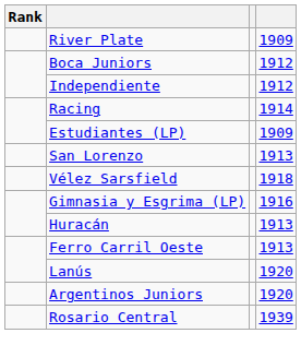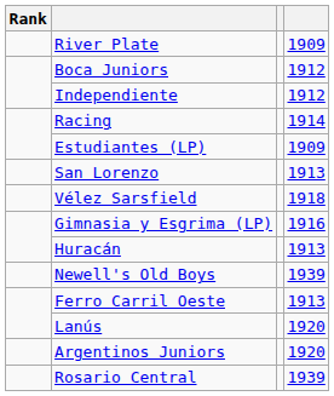 <table class="wikitable sortable">
 <tr>
 <th>Rank</th>
 <th width=></th>
 <th width=></th>
 <th width=></th>
 </tr>
 <tr>
 <td></td>
 <td><a href='#'>River Plate</a></td>
 <td></td>
 <td><a href='#'>1909</a></td>
 </tr>
 <tr>
 <td rowspan="2"></td>
 <td><a href='#'>Boca Juniors</a></td>
 <td></td>
 <td><a href='#'>1912</a></td>
 </tr>
 <tr>
 <td><a href='#'>Independiente</a></td>
 <td></td>
 <td><a href='#'>1912</a></td>
 </tr>
 <tr>
 <td rowspan="2"></td>
 <td><a href='#'>Racing</a></td>
 <td></td>
 <td><a href='#'>1914</a></td>
 </tr>
 <tr>
 <td><a href='#'>Estudiantes (LP)</a></td>
 <td></td>
 <td><a href='#'>1909</a></td>
 </tr>
 <tr>
 <td></td>
 <td><a href='#'>San Lorenzo</a></td>
 <td></td>
 <td><a href='#'>1913</a></td>
 </tr>
 <tr>
 <td></td>
 <td><a href='#'>Vélez Sarsfield</a></td>
 <td></td>
 <td><a href='#'>1918</a></td>
 </tr>
 <tr>
 <td rowspan="2"></td>
 <td><a href='#'>Gimnasia y Esgrima (LP)</a></td>
 <td></td>
 <td><a href='#'>1916</a></td>
 </tr>
 <tr>
 <td><a href='#'>Huracán</a></td>
 <td></td>
 <td><a href='#'>1913</a></td>
 </tr>
 <tr>
+<td></td>
+<td><a href='#'>Newell's Old Boys</a></td>
+<td></td>
+<td><a href='#'>1939</a></td>
+</tr>
+<tr>
 <td rowspan=2></td>
 <td><a href='#'>Ferro Carril Oeste</a></td>
 <td></td>
 <td><a href='#'>1913</a></td>
 </tr>
 <tr>
 <td><a href='#'>Lanús</a></td>
 <td></td>
 <td><a href='#'>1920</a></td>
 </tr>
 <tr>
 <td></td>
 <td><a href='#'>Argentinos Juniors</a></td>
 <td></td>
 <td><a href='#'>1920</a></td>
 </tr>
 <tr>
 <td></td>
 <td><a href='#'>Rosario Central</a></td>
 <td></td>
 <td><a href='#'>1939</a></td>
 </tr>
 </table>
